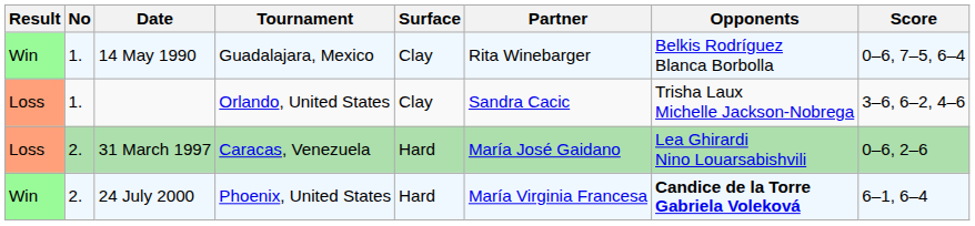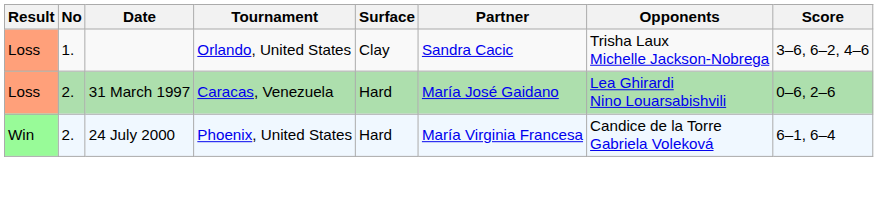 <table class="sortable wikitable" style="font-size:97%;">
 <tr>
 <th>Result</th>
 <th>No</th>
 <th>Date</th>
 <th>Tournament</th>
 <th>Surface</th>
 <th>Partner</th>
 <th>Opponents</th>
 <th>Score</th>
-</tr>
-<tr style="background:#f0f8ff;">
-<td style="background:#98fb98;">Win</td>
-<td>1.</td>
-<td>14 May 1990</td>
-<td>Guadalajara, Mexico</td>
-<td>Clay</td>
-<td> Rita Winebarger</td>
-<td> <a href='#'>Belkis Rodríguez</a> <br>  Blanca Borbolla</td>
-<td>0–6, 7–5, 6–4</td>
 </tr>
 <tr>
 <td style="background:#ffa07a;">Loss</td>
 <td>1.</td>
 <td></td>
 <td><a href='#'>Orlando</a>, United States</td>
 <td>Clay</td>
 <td> <a href='#'>Sandra Cacic</a></td>
 <td> Trisha Laux <br>  <a href='#'>Michelle Jackson-Nobrega</a></td>
 <td>3–6, 6–2, 4–6</td>
 </tr>
 <tr style="background:#addfad;">
 <td style="background:#ffa07a;">Loss</td>
 <td>2.</td>
 <td>31 March 1997</td>
 <td><a href='#'>Caracas</a>, Venezuela</td>
 <td>Hard</td>
 <td> <a href='#'>María José Gaidano</a></td>
 <td> <a href='#'>Lea Ghirardi</a> <br>  <a href='#'>Nino Louarsabishvili</a></td>
 <td>0–6, 2–6</td>
 </tr>
 <tr style="background:#f0f8ff;">
 <td style="background:#98fb98;">Win</td>
 <td>2.</td>
 <td>24 July 2000</td>
 <td><a href='#'>Phoenix</a>, United States</td>
 <td>Hard</td>
 <td> <a href='#'>María Virginia Francesa</a></td>
-<td><strong> Candice de la Torre <br>  <a href='#'>Gabriela Voleková</a></strong></td>
+<td> Candice de la Torre <br>  <a href='#'>Gabriela Voleková</a></td>
 <td>6–1, 6–4</td>
 </tr>
 </table>
